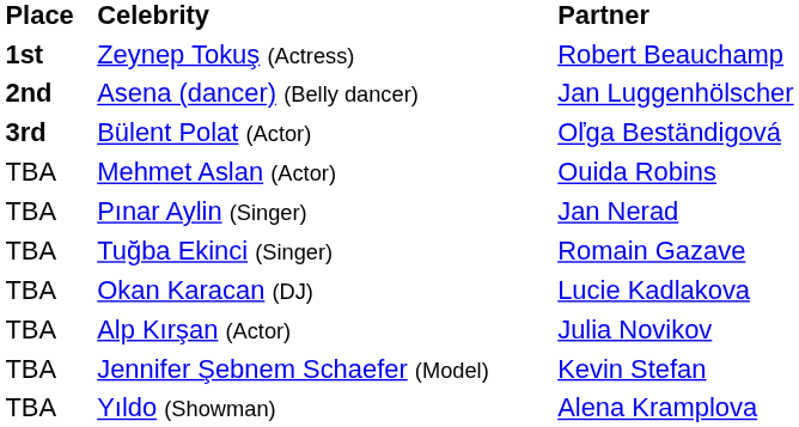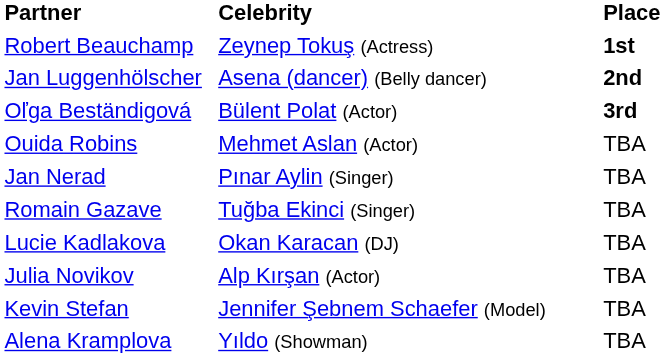 <table border="0" cellpadding="2">
 <tr>
+<td style="width:150px;"><strong>Partner</strong></td>
+<td style="width:275px;"><strong>Celebrity</strong></td>
 <td style="width:50px;"><strong>Place</strong></td>
-<td style="width:275px;"><strong>Celebrity</strong></td>
-<td style="width:150px;"><strong>Partner</strong></td>
 </tr>
 <tr>
+<td><a href='#'>Robert Beauchamp</a></td>
+<td><a href='#'>Zeynep Tokuş</a> <small>(Actress)</small></td>
 <td><strong>1st</strong></td>
-<td><a href='#'>Zeynep Tokuş</a> <small>(Actress)</small></td>
-<td><a href='#'>Robert Beauchamp</a></td>
 </tr>
 <tr>
+<td><a href='#'>Jan Luggenhölscher</a></td>
+<td><a href='#'>Asena (dancer)</a> <small>(Belly dancer)</small></td>
 <td><strong>2nd</strong></td>
-<td><a href='#'>Asena (dancer)</a> <small>(Belly dancer)</small></td>
-<td><a href='#'>Jan Luggenhölscher</a></td>
 </tr>
 <tr>
+<td><a href='#'>Oľga Beständigová</a></td>
+<td><a href='#'>Bülent Polat</a> <small>(Actor)</small></td>
 <td><strong>3rd</strong></td>
-<td><a href='#'>Bülent Polat</a> <small>(Actor)</small></td>
-<td><a href='#'>Oľga Beständigová</a></td>
 </tr>
 <tr>
+<td><a href='#'>Ouida Robins</a></td>
+<td><a href='#'>Mehmet Aslan</a> <small>(Actor)</small></td>
 <td>TBA</td>
-<td><a href='#'>Mehmet Aslan</a> <small>(Actor)</small></td>
-<td><a href='#'>Ouida Robins</a></td>
 </tr>
 <tr>
+<td><a href='#'>Jan Nerad</a></td>
+<td><a href='#'>Pınar Aylin</a> <small>(Singer)</small></td>
 <td>TBA</td>
-<td><a href='#'>Pınar Aylin</a> <small>(Singer)</small></td>
-<td><a href='#'>Jan Nerad</a></td>
 </tr>
 <tr>
+<td><a href='#'>Romain Gazave</a></td>
+<td><a href='#'>Tuğba Ekinci</a> <small>(Singer)</small></td>
 <td>TBA</td>
-<td><a href='#'>Tuğba Ekinci</a> <small>(Singer)</small></td>
-<td><a href='#'>Romain Gazave</a></td>
 </tr>
 <tr>
+<td><a href='#'>Lucie Kadlakova</a></td>
+<td><a href='#'>Okan Karacan</a> <small>(DJ)</small></td>
 <td>TBA</td>
-<td><a href='#'>Okan Karacan</a> <small>(DJ)</small></td>
-<td><a href='#'>Lucie Kadlakova</a></td>
 </tr>
 <tr>
+<td><a href='#'>Julia Novikov</a></td>
+<td><a href='#'>Alp Kırşan</a> <small>(Actor)</small></td>
 <td>TBA</td>
-<td><a href='#'>Alp Kırşan</a> <small>(Actor)</small></td>
-<td><a href='#'>Julia Novikov</a></td>
 </tr>
 <tr>
+<td><a href='#'>Kevin Stefan</a></td>
+<td><a href='#'>Jennifer Şebnem Schaefer</a> <small>(Model)</small></td>
 <td>TBA</td>
-<td><a href='#'>Jennifer Şebnem Schaefer</a> <small>(Model)</small></td>
-<td><a href='#'>Kevin Stefan</a></td>
 </tr>
 <tr>
+<td><a href='#'>Alena Kramplova</a></td>
+<td><a href='#'>Yıldo</a> <small>(Showman)</small></td>
 <td>TBA</td>
-<td><a href='#'>Yıldo</a> <small>(Showman)</small></td>
-<td><a href='#'>Alena Kramplova</a></td>
 </tr>
 </table>
